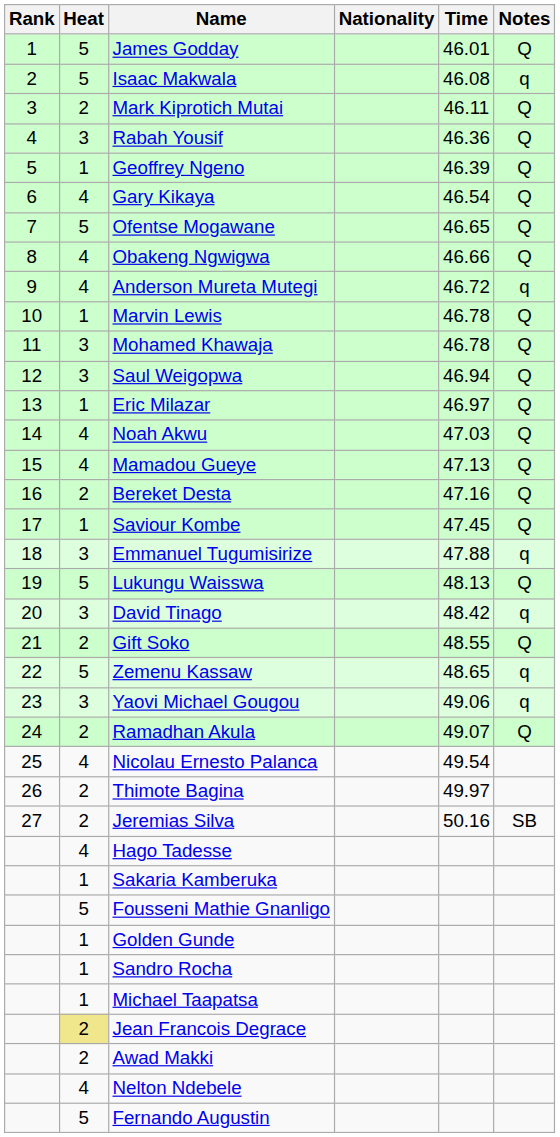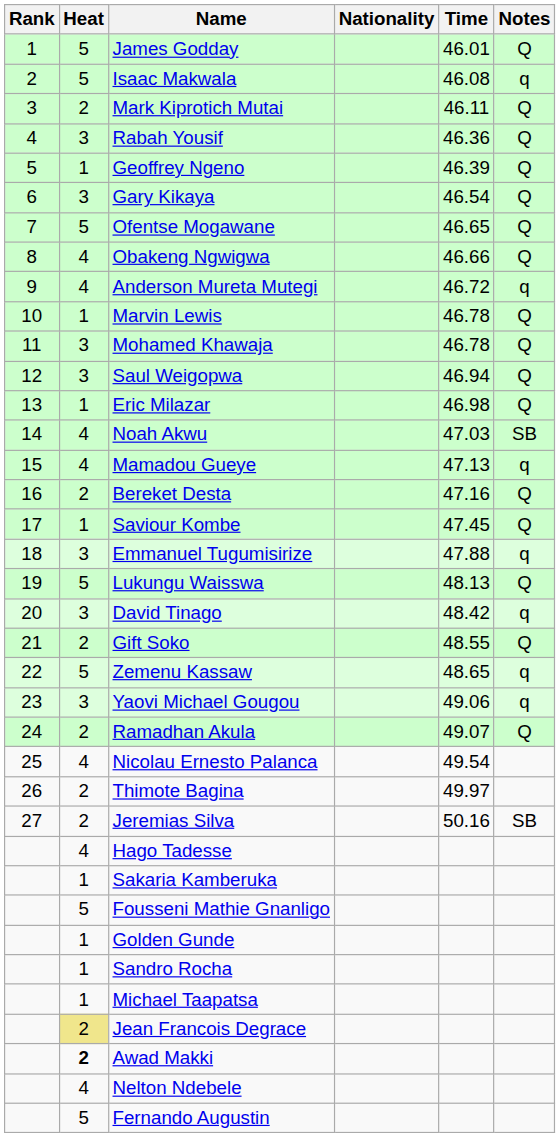 <table class="wikitable sortable" style="text-align:center">
 <tr>
 <th>Rank</th>
 <th>Heat</th>
 <th>Name</th>
 <th>Nationality</th>
 <th>Time</th>
 <th>Notes</th>
 </tr>
 <tr bgcolor=ccffcc>
 <td>1</td>
 <td>5</td>
 <td align=left><a href='#'>James Godday</a></td>
 <td align=left></td>
 <td>46.01</td>
 <td>Q</td>
 </tr>
 <tr bgcolor=ccffcc>
 <td>2</td>
 <td>5</td>
 <td align=left><a href='#'>Isaac Makwala</a></td>
 <td align=left></td>
 <td>46.08</td>
 <td>q</td>
 </tr>
 <tr bgcolor=ccffcc>
 <td>3</td>
 <td>2</td>
 <td align=left><a href='#'>Mark Kiprotich Mutai</a></td>
 <td align=left></td>
 <td>46.11</td>
 <td>Q</td>
 </tr>
 <tr bgcolor=ccffcc>
 <td>4</td>
 <td>3</td>
 <td align=left><a href='#'>Rabah Yousif</a></td>
 <td align=left></td>
 <td>46.36</td>
 <td>Q</td>
 </tr>
 <tr bgcolor=ccffcc>
 <td>5</td>
 <td>1</td>
 <td align=left><a href='#'>Geoffrey Ngeno</a></td>
 <td align=left></td>
 <td>46.39</td>
 <td>Q</td>
 </tr>
 <tr bgcolor=ccffcc>
 <td>6</td>
-<td>4</td>
+<td>3</td>
 <td align=left><a href='#'>Gary Kikaya</a></td>
 <td align=left></td>
 <td>46.54</td>
 <td>Q</td>
 </tr>
 <tr bgcolor=ccffcc>
 <td>7</td>
 <td>5</td>
 <td align=left><a href='#'>Ofentse Mogawane</a></td>
 <td align=left></td>
 <td>46.65</td>
 <td>Q</td>
 </tr>
 <tr bgcolor=ccffcc>
 <td>8</td>
 <td>4</td>
 <td align=left><a href='#'>Obakeng Ngwigwa</a></td>
 <td align=left></td>
 <td>46.66</td>
 <td>Q</td>
 </tr>
 <tr bgcolor=ccffcc>
 <td>9</td>
 <td>4</td>
 <td align=left><a href='#'>Anderson Mureta Mutegi</a></td>
 <td align=left></td>
 <td>46.72</td>
 <td>q</td>
 </tr>
 <tr bgcolor=ccffcc>
 <td>10</td>
 <td>1</td>
 <td align=left><a href='#'>Marvin Lewis</a></td>
 <td align=left></td>
 <td>46.78</td>
 <td>Q</td>
 </tr>
 <tr bgcolor=ccffcc>
 <td>11</td>
 <td>3</td>
 <td align=left><a href='#'>Mohamed Khawaja</a></td>
 <td align=left></td>
 <td>46.78</td>
 <td>Q</td>
 </tr>
 <tr bgcolor=ccffcc>
 <td>12</td>
 <td>3</td>
 <td align=left><a href='#'>Saul Weigopwa</a></td>
 <td align=left></td>
 <td>46.94</td>
 <td>Q</td>
 </tr>
 <tr bgcolor=ccffcc>
 <td>13</td>
 <td>1</td>
 <td align=left><a href='#'>Eric Milazar</a></td>
 <td align=left></td>
-<td>46.97</td>
+<td>46.98</td>
 <td>Q</td>
 </tr>
 <tr bgcolor=ccffcc>
 <td>14</td>
 <td>4</td>
 <td align=left><a href='#'>Noah Akwu</a></td>
 <td align=left></td>
 <td>47.03</td>
-<td>Q</td>
+<td>SB</td>
 </tr>
 <tr bgcolor=ccffcc>
 <td>15</td>
 <td>4</td>
 <td align=left><a href='#'>Mamadou Gueye</a></td>
 <td align=left></td>
 <td>47.13</td>
-<td>Q</td>
+<td>q</td>
 </tr>
 <tr bgcolor=ccffcc>
 <td>16</td>
 <td>2</td>
 <td align=left><a href='#'>Bereket Desta</a></td>
 <td align=left></td>
 <td>47.16</td>
 <td>Q</td>
 </tr>
 <tr bgcolor=ccffcc>
 <td>17</td>
 <td>1</td>
 <td align=left><a href='#'>Saviour Kombe</a></td>
 <td align=left></td>
 <td>47.45</td>
 <td>Q</td>
 </tr>
 <tr bgcolor=ddffdd>
 <td>18</td>
 <td>3</td>
 <td align=left><a href='#'>Emmanuel Tugumisirize</a></td>
 <td align=left></td>
 <td>47.88</td>
 <td>q</td>
 </tr>
 <tr bgcolor=ccffcc>
 <td>19</td>
 <td>5</td>
 <td align=left><a href='#'>Lukungu Waisswa</a></td>
 <td align=left></td>
 <td>48.13</td>
 <td>Q</td>
 </tr>
 <tr bgcolor=ddffdd>
 <td>20</td>
 <td>3</td>
 <td align=left><a href='#'>David Tinago</a></td>
 <td align=left></td>
 <td>48.42</td>
 <td>q</td>
 </tr>
 <tr bgcolor=ccffcc>
 <td>21</td>
 <td>2</td>
 <td align=left><a href='#'>Gift Soko</a></td>
 <td align=left></td>
 <td>48.55</td>
 <td>Q</td>
 </tr>
 <tr bgcolor=ddffdd>
 <td>22</td>
 <td>5</td>
 <td align=left><a href='#'>Zemenu Kassaw</a></td>
 <td align=left></td>
 <td>48.65</td>
 <td>q</td>
 </tr>
 <tr bgcolor=ddffdd>
 <td>23</td>
 <td>3</td>
 <td align=left><a href='#'>Yaovi Michael Gougou</a></td>
 <td align=left></td>
 <td>49.06</td>
 <td>q</td>
 </tr>
 <tr bgcolor=ccffcc>
 <td>24</td>
 <td>2</td>
 <td align=left><a href='#'>Ramadhan Akula</a></td>
 <td align=left></td>
 <td>49.07</td>
 <td>Q</td>
 </tr>
 <tr>
 <td>25</td>
 <td>4</td>
 <td align=left><a href='#'>Nicolau Ernesto Palanca</a></td>
 <td align=left></td>
 <td>49.54</td>
 <td></td>
 </tr>
 <tr>
 <td>26</td>
 <td>2</td>
 <td align=left><a href='#'>Thimote Bagina</a></td>
 <td align=left></td>
 <td>49.97</td>
 <td></td>
 </tr>
 <tr>
 <td>27</td>
 <td>2</td>
 <td align=left><a href='#'>Jeremias Silva</a></td>
 <td align=left></td>
 <td>50.16</td>
 <td>SB</td>
 </tr>
 <tr>
 <td></td>
 <td>4</td>
 <td align=left><a href='#'>Hago Tadesse</a></td>
 <td align=left></td>
 <td></td>
 <td></td>
 </tr>
 <tr>
 <td></td>
 <td>1</td>
 <td align=left><a href='#'>Sakaria Kamberuka</a></td>
 <td align=left></td>
 <td></td>
 <td></td>
 </tr>
 <tr>
 <td></td>
 <td>5</td>
 <td align=left><a href='#'>Fousseni Mathie Gnanligo</a></td>
 <td align=left></td>
 <td></td>
 <td></td>
 </tr>
 <tr>
 <td></td>
 <td>1</td>
 <td align=left><a href='#'>Golden Gunde</a></td>
 <td align=left></td>
 <td></td>
 <td></td>
 </tr>
 <tr>
 <td></td>
 <td>1</td>
 <td align=left><a href='#'>Sandro Rocha</a></td>
 <td align=left></td>
 <td></td>
 <td></td>
 </tr>
 <tr>
 <td></td>
 <td>1</td>
 <td align=left><a href='#'>Michael Taapatsa</a></td>
 <td align=left></td>
 <td></td>
 <td></td>
 </tr>
 <tr>
 <td></td>
 <td style="background: khaki;">2</td>
 <td align=left><a href='#'>Jean Francois Degrace</a></td>
 <td align=left></td>
 <td></td>
 <td></td>
 </tr>
 <tr>
 <td></td>
-<td>2</td>
+<td><strong>2</strong></td>
 <td align=left><a href='#'>Awad Makki</a></td>
 <td align=left></td>
 <td></td>
 <td></td>
 </tr>
 <tr>
 <td></td>
 <td>4</td>
 <td align=left><a href='#'>Nelton Ndebele</a></td>
 <td align=left></td>
 <td></td>
 <td></td>
 </tr>
 <tr>
 <td></td>
 <td>5</td>
 <td align=left><a href='#'>Fernando Augustin</a></td>
 <td align=left></td>
 <td></td>
 <td></td>
 </tr>
 </table>
